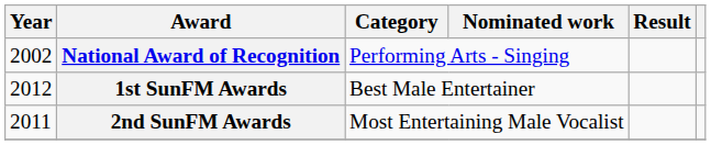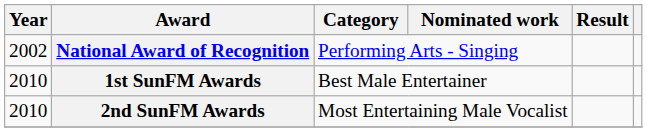 <table class="wikitable plainrowheaders sortable">
 <tr>
 <th scope="col">Year</th>
 <th scope="col">Award</th>
 <th scope="col">Category</th>
 <th scope="col">Nominated work</th>
 <th scope="col">Result</th>
 <th scope="col" class="unsortable"></th>
 </tr>
 <tr>
 <td>2002</td>
 <th scope="row"><a href='#'>National Award of Recognition</a></th>
 <td colspan="2"><a href='#'>Performing Arts - Singing</a></td>
 <td></td>
 <td style="text-align:center;"></td>
 </tr>
 <tr>
-<td>2012</td>
+<td>2010</td>
 <th scope="row">1st SunFM Awards</th>
 <td colspan="2">Best Male Entertainer</td>
 <td></td>
 <td style="text-align:center;"></td>
 </tr>
 <tr>
-<td>2011</td>
+<td>2010</td>
 <th scope="row">2nd SunFM Awards</th>
 <td colspan="2">Most Entertaining Male Vocalist</td>
 <td></td>
 <td style="text-align:center;"></td>
 </tr>
 <tr>
 </tr>
 </table>
